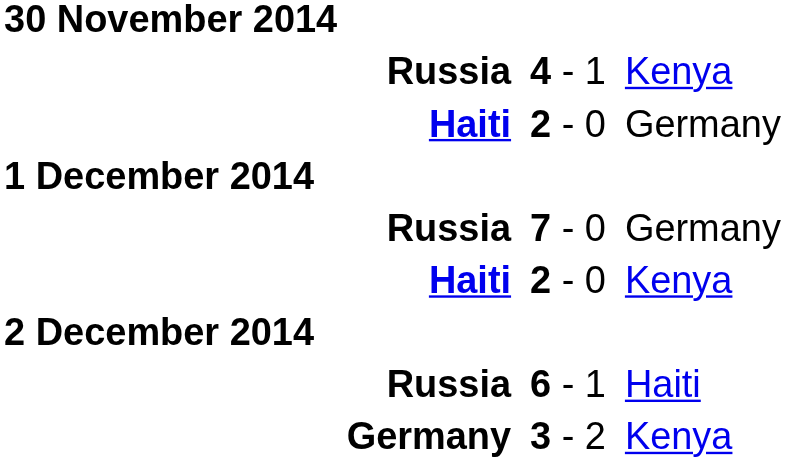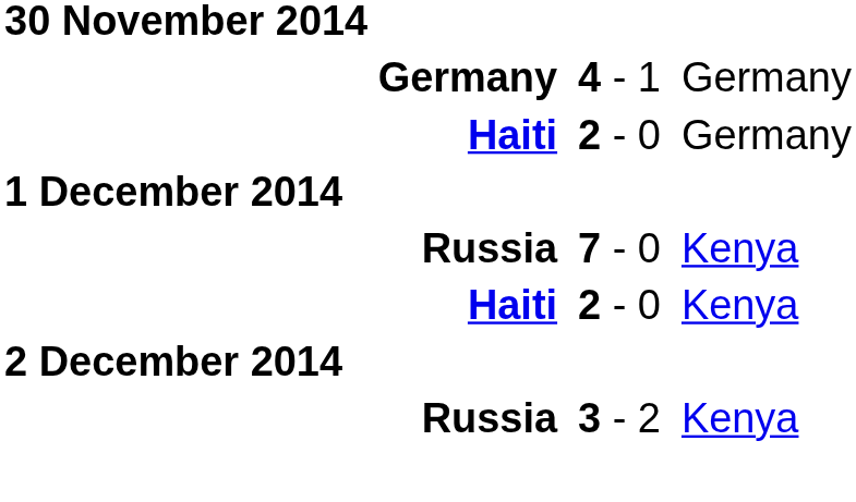 <table>
 <tr>
 <td><strong>30 November 2014</strong></td>
 </tr>
 <tr>
 <td></td>
-<td align=right><strong>Russia</strong></td>
+<td align=right><strong>Germany</strong></td>
 <td></td>
 <td><strong>4</strong> - 1</td>
 <td></td>
-<td><a href='#'>Kenya</a></td>
+<td>Germany</td>
 </tr>
 <tr>
 <td></td>
 <td align=right><strong><a href='#'>Haiti</a></strong></td>
 <td></td>
 <td><strong>2</strong> - 0</td>
 <td></td>
 <td>Germany</td>
 </tr>
 <tr>
 <td><strong>1 December 2014</strong></td>
 </tr>
 <tr>
 <td></td>
 <td align=right><strong>Russia</strong></td>
 <td></td>
 <td><strong>7</strong> - 0</td>
 <td></td>
-<td>Germany</td>
+<td><a href='#'>Kenya</a></td>
 </tr>
 <tr>
 <td></td>
 <td align=right><strong><a href='#'>Haiti</a></strong></td>
 <td></td>
 <td><strong>2</strong> - 0</td>
 <td></td>
 <td><a href='#'>Kenya</a></td>
 </tr>
 <tr>
 <td><strong>2 December 2014</strong></td>
 </tr>
 <tr>
 <td></td>
 <td align=right><strong>Russia</strong></td>
 <td></td>
-<td><strong>6</strong> - 1</td>
-<td></td>
-<td><a href='#'>Haiti</a></td>
-</tr>
-<tr>
-<td></td>
-<td align=right><strong>Germany</strong></td>
-<td></td>
 <td><strong>3</strong> - 2</td>
 <td></td>
 <td><a href='#'>Kenya</a></td>
 </tr>
 </table>
